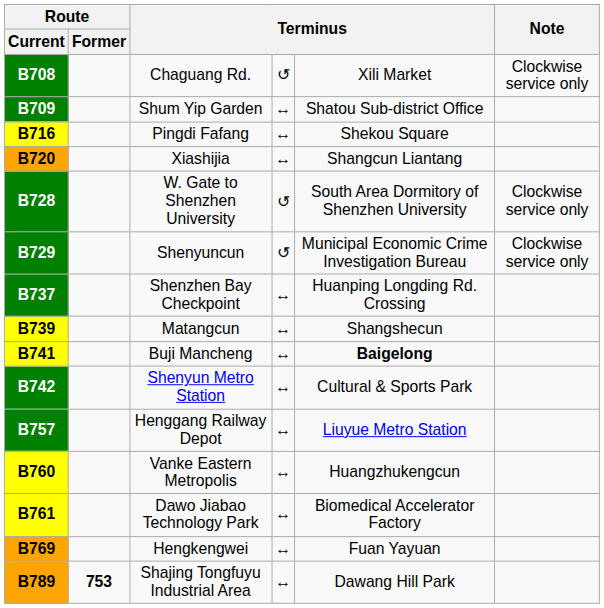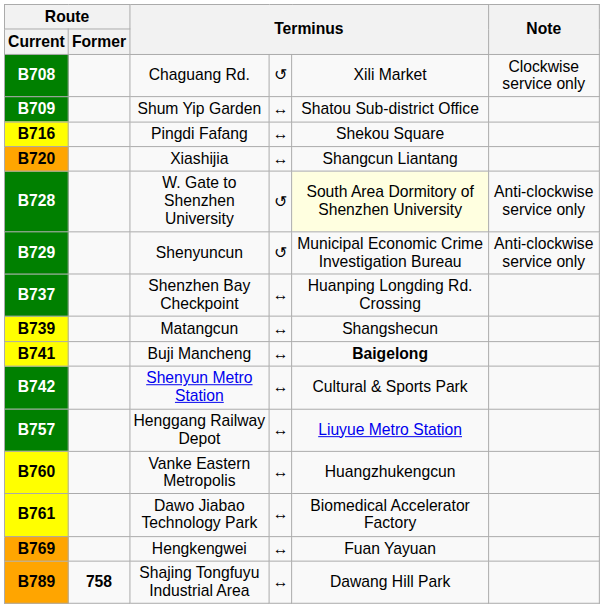 <table class="wikitable" style="text-align: center;">
 <tr>
 <th colspan="2">Route</th>
 <th colspan="3" rowspan="2">Terminus</th>
 <th rowspan="2">Note</th>
 </tr>
 <tr>
 <th>Current</th>
 <th>Former</th>
 </tr>
 <tr>
 <td span style="background:green;color:white"><strong>B708</strong></td>
 <td></td>
 <td>Chaguang Rd.</td>
 <td>↺</td>
 <td>Xili Market</td>
 <td>Clockwise service only</td>
 </tr>
 <tr>
 <td span style="background:green;color:white"><strong>B709</strong></td>
 <td></td>
 <td>Shum Yip Garden</td>
 <td>↔</td>
 <td>Shatou Sub-district Office</td>
 <td></td>
 </tr>
 <tr>
 <td span style="background:yellow;color:black"><strong>B716</strong></td>
 <td></td>
 <td>Pingdi Fafang</td>
 <td>↔</td>
 <td>Shekou Square</td>
 <td></td>
 </tr>
 <tr>
 <td span style="background:orange;color:black"><strong>B720</strong></td>
 <td></td>
 <td>Xiashijia</td>
 <td>↔</td>
 <td>Shangcun Liantang</td>
 <td></td>
 </tr>
 <tr>
 <td span style="background:green;color:white"><strong>B728</strong></td>
 <td></td>
 <td>W. Gate to Shenzhen University</td>
 <td>↺</td>
-<td>South Area Dormitory of Shenzhen University</td>
-<td>Clockwise service only</td>
+<td style="background: lightyellow;">South Area Dormitory of Shenzhen University</td>
+<td>Anti-clockwise service only</td>
 </tr>
 <tr>
 <td span style="background:green;color:white"><strong>B729</strong></td>
 <td></td>
 <td>Shenyuncun</td>
 <td>↺</td>
 <td>Municipal Economic Crime Investigation Bureau</td>
-<td>Clockwise service only</td>
+<td>Anti-clockwise service only</td>
 </tr>
 <tr>
 <td span style="background:green;color:white"><strong>B737</strong></td>
 <td></td>
 <td>Shenzhen Bay Checkpoint</td>
 <td>↔</td>
 <td>Huanping Longding Rd. Crossing</td>
 <td></td>
 </tr>
 <tr>
 <td span style="background:yellow;color:black"><strong>B739</strong></td>
 <td></td>
 <td>Matangcun</td>
 <td>↔</td>
 <td>Shangshecun</td>
 <td></td>
 </tr>
 <tr>
 <td span style="background:yellow;color:black"><strong>B741</strong></td>
 <td></td>
 <td>Buji Mancheng</td>
 <td>↔</td>
 <td><strong>Baigelong</strong></td>
 <td></td>
 </tr>
 <tr>
 <td span style="background:green;color:white"><strong>B742</strong></td>
 <td></td>
 <td><a href='#'>Shenyun Metro Station</a></td>
 <td>↔</td>
 <td>Cultural & Sports Park</td>
 <td></td>
 </tr>
 <tr>
 <td span style="background:green;color:white"><strong>B757</strong></td>
 <td></td>
 <td>Henggang Railway Depot</td>
 <td>↔</td>
 <td><a href='#'>Liuyue Metro Station</a></td>
 <td></td>
 </tr>
 <tr>
 <td span style="background:yellow;color:black"><strong>B760</strong></td>
 <td></td>
 <td>Vanke Eastern Metropolis</td>
 <td>↔</td>
 <td>Huangzhukengcun</td>
 <td></td>
 </tr>
 <tr>
 <td span style="background:yellow;color:black"><strong>B761</strong></td>
 <td></td>
 <td>Dawo Jiabao Technology Park</td>
 <td>↔</td>
 <td>Biomedical Accelerator Factory</td>
 <td></td>
 </tr>
 <tr>
 <td span style="background:orange;color:black"><strong>B769</strong></td>
 <td></td>
 <td>Hengkengwei</td>
 <td>↔</td>
 <td>Fuan Yayuan</td>
 <td></td>
 </tr>
 <tr>
 <td span style="background:orange;color:black"><strong>B789</strong></td>
-<td><strong>753</strong></td>
+<td><strong>758</strong></td>
 <td>Shajing Tongfuyu Industrial Area</td>
 <td>↔</td>
 <td>Dawang Hill Park</td>
 <td></td>
 </tr>
 </table>
